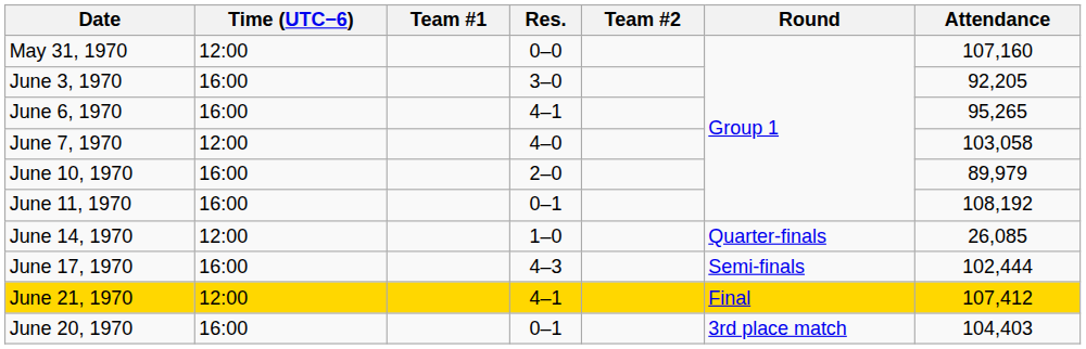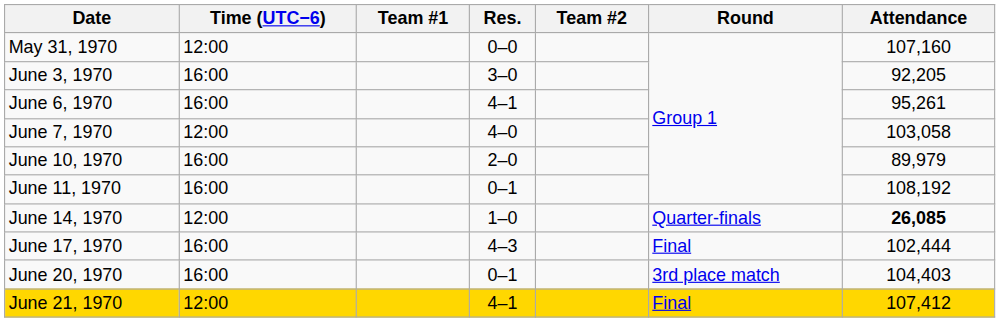 <table class="wikitable sortable" style="text-align:left; width:70%;">
 <tr>
 <th>Date</th>
 <th>Time (<a href='#'>UTC−6</a>)</th>
 <th>Team #1</th>
 <th>Res.</th>
 <th>Team #2</th>
 <th>Round</th>
 <th>Attendance</th>
 </tr>
 <tr>
 <td>May 31, 1970</td>
 <td>12:00</td>
 <td></td>
 <td style="text-align:center;">0–0</td>
 <td></td>
 <td rowspan="6"><a href='#'>Group 1</a></td>
 <td style="text-align:center;">107,160</td>
 </tr>
 <tr>
 <td>June 3, 1970</td>
 <td>16:00</td>
 <td></td>
 <td style="text-align:center;">3–0</td>
 <td></td>
 <td style="text-align:center;">92,205</td>
 </tr>
 <tr>
 <td>June 6, 1970</td>
 <td>16:00</td>
 <td></td>
 <td style="text-align:center;">4–1</td>
 <td></td>
-<td style="text-align:center;">95,265</td>
+<td style="text-align:center;">95,261</td>
 </tr>
 <tr>
 <td>June 7, 1970</td>
 <td>12:00</td>
 <td></td>
 <td style="text-align:center;">4–0</td>
 <td></td>
 <td style="text-align:center;">103,058</td>
 </tr>
 <tr>
 <td>June 10, 1970</td>
 <td>16:00</td>
 <td></td>
 <td style="text-align:center;">2–0</td>
 <td></td>
 <td style="text-align:center;">89,979</td>
 </tr>
 <tr>
 <td>June 11, 1970</td>
 <td>16:00</td>
 <td></td>
 <td style="text-align:center;">0–1</td>
 <td></td>
 <td style="text-align:center;">108,192</td>
 </tr>
 <tr>
 <td>June 14, 1970</td>
 <td>12:00</td>
 <td></td>
 <td style="text-align:center;">1–0</td>
 <td></td>
 <td><a href='#'>Quarter-finals</a></td>
-<td style="text-align:center;">26,085</td>
+<td style="text-align:center;"><strong>26,085</strong></td>
 </tr>
 <tr>
 <td>June 17, 1970</td>
 <td>16:00</td>
 <td></td>
 <td style="text-align:center;">4–3</td>
 <td></td>
-<td><a href='#'>Semi-finals</a></td>
+<td><a href='#'>Final</a></td>
 <td style="text-align:center;">102,444</td>
+</tr>
+<tr>
+<td>June 20, 1970</td>
+<td>16:00</td>
+<td></td>
+<td style="text-align:center;">0–1</td>
+<td></td>
+<td><a href='#'>3rd place match</a></td>
+<td style="text-align:center;">104,403</td>
 </tr>
 <tr bgcolor=gold>
 <td>June 21, 1970</td>
 <td>12:00</td>
 <td></td>
 <td style="text-align:center;">4–1</td>
 <td></td>
 <td><a href='#'>Final</a></td>
 <td style="text-align:center;">107,412</td>
 </tr>
-<tr>
-<td>June 20, 1970</td>
-<td>16:00</td>
-<td></td>
-<td style="text-align:center;">0–1</td>
-<td></td>
-<td><a href='#'>3rd place match</a></td>
-<td style="text-align:center;">104,403</td>
-</tr>
 </table>
